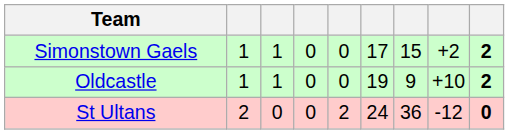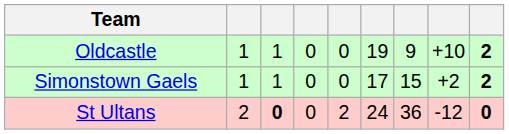 <table class="wikitable" style="text-align:center">
 <tr>
 <th width="175">Team</th>
 <th width="20"></th>
 <th width="20"></th>
 <th width="20"></th>
 <th width="20"></th>
 <th width="20"></th>
 <th width="20"></th>
 <th width="20"></th>
 <th width="20"></th>
 </tr>
 <tr bgcolor="ccffcc">
+<td><a href='#'>Oldcastle</a></td>
+<td>1</td>
+<td>1</td>
+<td>0</td>
+<td>0</td>
+<td>19</td>
+<td>9</td>
+<td>+10</td>
+<td><strong>2</strong></td>
+</tr>
+<tr bgcolor="ccffcc">
 <td><a href='#'>Simonstown Gaels</a></td>
 <td>1</td>
 <td>1</td>
 <td>0</td>
 <td>0</td>
 <td>17</td>
 <td>15</td>
 <td>+2</td>
 <td><strong>2</strong></td>
 </tr>
-<tr bgcolor="ccffcc">
-<td><a href='#'>Oldcastle</a></td>
-<td>1</td>
-<td>1</td>
-<td>0</td>
-<td>0</td>
-<td>19</td>
-<td>9</td>
-<td>+10</td>
-<td><strong>2</strong></td>
-</tr>
 <tr bgcolor="ffcccc">
 <td><a href='#'>St Ultans</a></td>
 <td>2</td>
-<td>0</td>
+<td><strong>0</strong></td>
 <td>0</td>
 <td>2</td>
 <td>24</td>
 <td>36</td>
 <td>-12</td>
 <td><strong>0</strong></td>
 </tr>
 </table>
